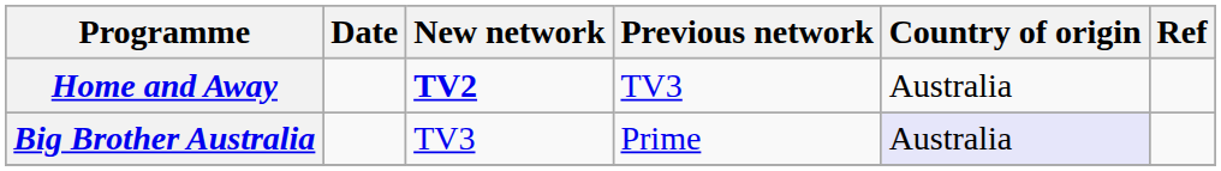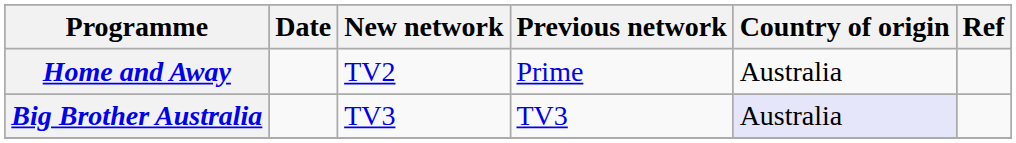 <table class="wikitable plainrowheaders sortable" style="text-align:left">
 <tr>
 <th scope="col">Programme</th>
 <th scope="col">Date</th>
 <th scope="col">New network</th>
 <th scope="col">Previous network</th>
 <th scope="col">Country of origin</th>
 <th scope="col" class="unsortable">Ref</th>
 </tr>
 <tr>
 <th scope="row"><em><a href='#'>Home and Away</a></em></th>
 <td align=center></td>
-<td><strong><a href='#'>TV2</a></strong></td>
-<td><a href='#'>TV3</a></td>
+<td><a href='#'>TV2</a></td>
+<td><a href='#'>Prime</a></td>
 <td>Australia</td>
 <td align=center></td>
 </tr>
 <tr>
 <th scope="row"><em><a href='#'>Big Brother Australia</a></em></th>
 <td align=center></td>
 <td><a href='#'>TV3</a></td>
-<td><a href='#'>Prime</a></td>
+<td><a href='#'>TV3</a></td>
 <td style="background: lavender;">Australia</td>
 <td align=center></td>
 </tr>
 <tr>
 </tr>
 </table>
